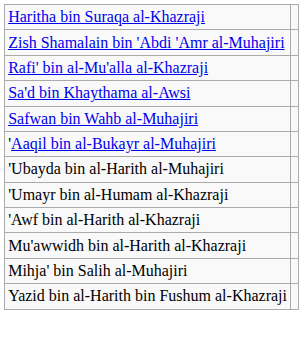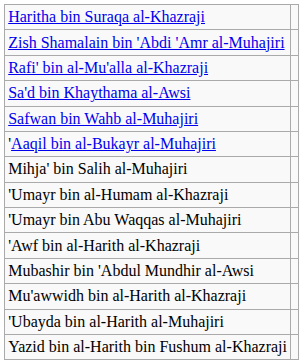 <table class="wikitable">
 <tr>
 <td><a href='#'>Haritha bin Suraqa al-Khazraji</a></td>
 <td></td>
 </tr>
 <tr>
 <td><a href='#'>Zish Shamalain bin 'Abdi 'Amr al-Muhajiri</a></td>
 <td></td>
 </tr>
 <tr>
 <td><a href='#'>Rafi' bin al-Mu'alla al-Khazraji</a></td>
 <td></td>
 </tr>
 <tr>
 <td><a href='#'>Sa'd bin Khaythama al-Awsi</a></td>
 <td></td>
 </tr>
 <tr>
 <td><a href='#'>Safwan bin Wahb al-Muhajiri</a></td>
 <td></td>
 </tr>
 <tr>
 <td>'<a href='#'>Aaqil bin al-Bukayr al-Muhajiri</a></td>
 <td></td>
 </tr>
 <tr>
-<td>'Ubayda bin al-Harith al-Muhajiri</td>
+<td>Mihja' bin Salih al-Muhajiri</td>
 <td></td>
 </tr>
 <tr>
 <td>'Umayr bin al-Humam al-Khazraji</td>
 <td></td>
 </tr>
 <tr>
+<td>'Umayr bin Abu Waqqas al-Muhajiri</td>
+<td></td>
+</tr>
+<tr>
 <td>'Awf bin al-Harith al-Khazraji</td>
+<td></td>
+</tr>
+<tr>
+<td>Mubashir bin 'Abdul Mundhir al-Awsi</td>
 <td></td>
 </tr>
 <tr>
 <td>Mu'awwidh bin al-Harith al-Khazraji</td>
 <td></td>
 </tr>
 <tr>
-<td>Mihja' bin Salih al-Muhajiri</td>
+<td>'Ubayda bin al-Harith al-Muhajiri</td>
 <td></td>
 </tr>
 <tr>
 <td>Yazid bin al-Harith bin Fushum al-Khazraji</td>
 <td></td>
 </tr>
 </table>
